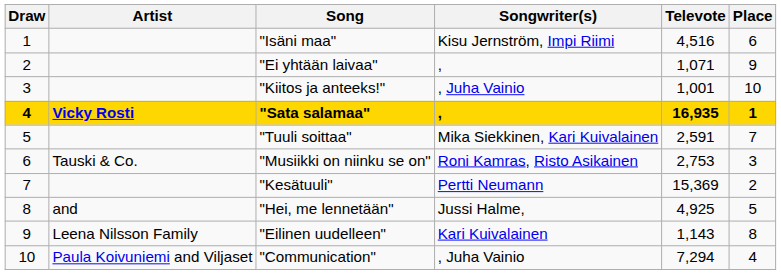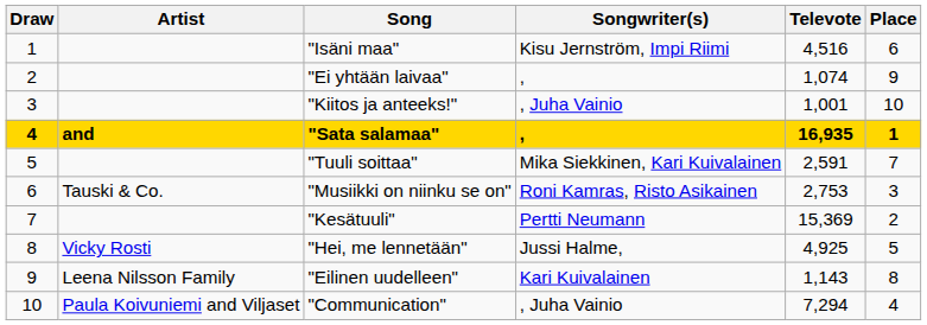 <table class="sortable wikitable" style="margin: 1em auto 1em auto; text-align:center">
 <tr>
 <th>Draw</th>
 <th>Artist</th>
 <th>Song</th>
 <th>Songwriter(s)</th>
 <th>Televote</th>
 <th>Place</th>
 </tr>
 <tr>
 <td>1</td>
 <td align="left"></td>
 <td align="left">"Isäni maa"</td>
 <td align="left">Kisu Jernström, <a href='#'>Impi Riimi</a></td>
 <td>4,516</td>
 <td>6</td>
 </tr>
 <tr>
 <td>2</td>
 <td align="left"></td>
 <td align="left">"Ei yhtään laivaa"</td>
 <td align="left">, </td>
-<td>1,071</td>
+<td>1,074</td>
 <td>9</td>
 </tr>
 <tr>
 <td>3</td>
 <td align="left"></td>
 <td align="left">"Kiitos ja anteeks!"</td>
 <td align="left">, <a href='#'>Juha Vainio</a></td>
 <td>1,001</td>
 <td>10</td>
 </tr>
 <tr style="font-weight:bold; background:gold;">
 <td>4</td>
-<td align="left"><a href='#'>Vicky Rosti</a></td>
+<td align="left"> and </td>
 <td align="left">"Sata salamaa"</td>
 <td align="left">, </td>
 <td>16,935</td>
 <td>1</td>
 </tr>
 <tr>
 <td>5</td>
 <td align="left"></td>
 <td align="left">"Tuuli soittaa"</td>
 <td align="left">Mika Siekkinen, <a href='#'>Kari Kuivalainen</a></td>
 <td>2,591</td>
 <td>7</td>
 </tr>
 <tr>
 <td>6</td>
 <td align="left">Tauski & Co.</td>
 <td align="left">"Musiikki on niinku se on"</td>
 <td align="left"><a href='#'>Roni Kamras</a>, <a href='#'>Risto Asikainen</a></td>
 <td>2,753</td>
 <td>3</td>
 </tr>
 <tr>
 <td>7</td>
 <td align="left"></td>
 <td align="left">"Kesätuuli"</td>
 <td align="left"><a href='#'>Pertti Neumann</a></td>
 <td>15,369</td>
 <td>2</td>
 </tr>
 <tr>
 <td>8</td>
-<td align="left"> and </td>
+<td align="left"><a href='#'>Vicky Rosti</a></td>
 <td align="left">"Hei, me lennetään"</td>
 <td align="left">Jussi Halme, </td>
 <td>4,925</td>
 <td>5</td>
 </tr>
 <tr>
 <td>9</td>
 <td align="left">Leena Nilsson Family</td>
 <td align="left">"Eilinen uudelleen"</td>
 <td align="left"><a href='#'>Kari Kuivalainen</a></td>
 <td>1,143</td>
 <td>8</td>
 </tr>
 <tr>
 <td>10</td>
 <td align="left"><a href='#'>Paula Koivuniemi</a> and Viljaset</td>
 <td align="left">"Communication"</td>
 <td align="left">, Juha Vainio</td>
 <td>7,294</td>
 <td>4</td>
 </tr>
 </table>
